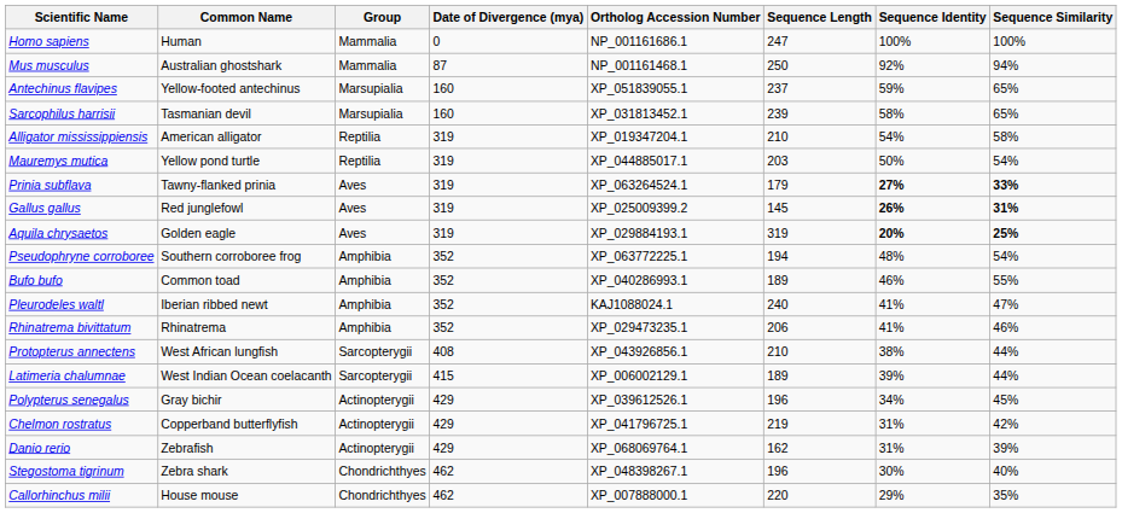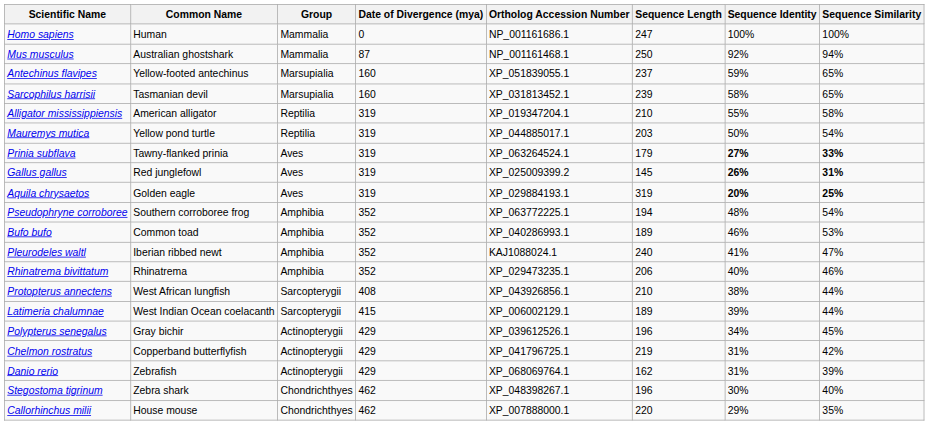 <table class="wikitable">
 <tr>
 <th><small>Scientific Name</small></th>
 <th><small>Common Name</small></th>
 <th><small>Group</small></th>
 <th><small>Date of Divergence (mya)</small></th>
 <th><small>Ortholog Accession Number</small></th>
 <th><small>Sequence Length</small></th>
 <th><small>Sequence Identity</small></th>
 <th><small>Sequence Similarity</small></th>
 </tr>
 <tr>
 <td><em><a href='#'><small>Homo sapiens</small></a></em></td>
 <td><small>Human</small></td>
 <td><small>Mammalia</small></td>
 <td><small>0</small></td>
 <td><small>NP_001161686.1</small></td>
 <td><small>247</small></td>
 <td><small>100%</small></td>
 <td><small>100%</small></td>
 </tr>
 <tr>
 <td><em><a href='#'><small>Mus musculus</small></a></em></td>
 <td><small>Australian ghostshark</small></td>
 <td><small>Mammalia</small></td>
 <td><small>87</small></td>
 <td><small>NP_001161468.1</small></td>
 <td><small>250</small></td>
 <td><small>92%</small></td>
 <td><small>94%</small></td>
 </tr>
 <tr>
 <td><em><a href='#'><small>Antechinus flavipes</small></a></em></td>
 <td><small>Yellow-footed antechinus</small></td>
 <td><small>Marsupialia</small></td>
 <td><small>160</small></td>
 <td><small>XP_051839055.1</small></td>
 <td><small>237</small></td>
 <td><small>59%</small></td>
 <td><small>65%</small></td>
 </tr>
 <tr>
 <td><em><a href='#'><small>Sarcophilus harrisii</small></a></em></td>
 <td><small>Tasmanian devil</small></td>
 <td><small>Marsupialia</small></td>
 <td><small>160</small></td>
 <td><small>XP_031813452.1</small></td>
 <td><small>239</small></td>
 <td><small>58%</small></td>
 <td><small>65%</small></td>
 </tr>
 <tr>
 <td><em><a href='#'><small>Alligator mississippiensis</small></a></em></td>
 <td><small>American alligator</small></td>
 <td><small>Reptilia</small></td>
 <td><small>319</small></td>
 <td><small>XP_019347204.1</small></td>
 <td><small>210</small></td>
-<td><small>54%</small></td>
+<td><small>55%</small></td>
 <td><small>58%</small></td>
 </tr>
 <tr>
 <td><em><a href='#'><small>Mauremys mutica</small></a></em></td>
 <td><small>Yellow pond turtle</small></td>
 <td><small>Reptilia</small></td>
 <td><small>319</small></td>
 <td><small>XP_044885017.1</small></td>
 <td><small>203</small></td>
 <td><small>50%</small></td>
 <td><small>54%</small></td>
 </tr>
 <tr>
 <td><em><a href='#'><small>Prinia subflava</small></a></em></td>
 <td><small>Tawny-flanked prinia</small></td>
 <td><small>Aves</small></td>
 <td><small>319</small></td>
 <td><small>XP_063264524.1</small></td>
 <td><small>179</small></td>
 <td><strong><small>27%</small></strong></td>
 <td><strong><small>33%</small></strong></td>
 </tr>
 <tr>
 <td><em><a href='#'><small>Gallus gallus</small></a></em></td>
 <td><small>Red junglefowl</small></td>
 <td><small>Aves</small></td>
 <td><small>319</small></td>
 <td><small>XP_025009399.2</small></td>
 <td><small>145</small></td>
 <td><strong><small>26%</small></strong></td>
 <td><strong><small>31%</small></strong></td>
 </tr>
 <tr>
 <td><em><a href='#'><small>Aquila chrysaetos</small></a></em></td>
 <td><small>Golden eagle</small></td>
 <td><small>Aves</small></td>
 <td><small>319</small></td>
 <td><small>XP_029884193.1</small></td>
 <td><small>319</small></td>
 <td><strong><small>20%</small></strong></td>
 <td><strong><small>25%</small></strong></td>
 </tr>
 <tr>
 <td><em><a href='#'><small>Pseudophryne corroboree</small></a></em></td>
 <td><small>Southern corroboree frog</small></td>
 <td><small>Amphibia</small></td>
 <td><small>352</small></td>
 <td><small>XP_063772225.1</small></td>
 <td><small>194</small></td>
 <td><small>48%</small></td>
 <td><small>54%</small></td>
 </tr>
 <tr>
 <td><em><a href='#'><small>Bufo bufo</small></a></em></td>
 <td><small>Common toad</small></td>
 <td><small>Amphibia</small></td>
 <td><small>352</small></td>
 <td><small>XP_040286993.1</small></td>
 <td><small>189</small></td>
 <td><small>46%</small></td>
-<td><small>55%</small></td>
+<td><small>53%</small></td>
 </tr>
 <tr>
 <td><em><a href='#'><small>Pleurodeles waltl</small></a></em></td>
 <td><small>Iberian ribbed newt</small></td>
 <td><small>Amphibia</small></td>
 <td><small>352</small></td>
 <td><small>KAJ1088024.1</small></td>
 <td><small>240</small></td>
 <td><small>41%</small></td>
 <td><small>47%</small></td>
 </tr>
 <tr>
 <td><em><a href='#'><small>Rhinatrema bivittatum</small></a></em></td>
 <td><small>Rhinatrema</small></td>
 <td><small>Amphibia</small></td>
 <td><small>352</small></td>
 <td><small>XP_029473235.1</small></td>
 <td><small>206</small></td>
-<td><small>41%</small></td>
+<td><small>40%</small></td>
 <td><small>46%</small></td>
 </tr>
 <tr>
 <td><em><a href='#'><small>Protopterus annectens</small></a></em></td>
 <td><small>West African lungfish</small></td>
 <td><small>Sarcopterygii</small></td>
 <td><small>408</small></td>
 <td><small>XP_043926856.1</small></td>
 <td><small>210</small></td>
 <td><small>38%</small></td>
 <td><small>44%</small></td>
 </tr>
 <tr>
 <td><em><a href='#'><small>Latimeria chalumnae</small></a></em></td>
 <td><small>West Indian Ocean coelacanth</small></td>
 <td><small>Sarcopterygii</small></td>
 <td><small>415</small></td>
 <td><small>XP_006002129.1</small></td>
 <td><small>189</small></td>
 <td><small>39%</small></td>
 <td><small>44%</small></td>
 </tr>
 <tr>
 <td><em><a href='#'><small>Polypterus senegalus</small></a></em></td>
 <td><small>Gray bichir</small></td>
 <td><small>Actinopterygii</small></td>
 <td><small>429</small></td>
 <td><small>XP_039612526.1</small></td>
 <td><small>196</small></td>
 <td><small>34%</small></td>
 <td><small>45%</small></td>
 </tr>
 <tr>
 <td><em><a href='#'><small>Chelmon rostratus</small></a></em></td>
 <td><small>Copperband butterflyfish</small></td>
 <td><small>Actinopterygii</small></td>
 <td><small>429</small></td>
 <td><small>XP_041796725.1</small></td>
 <td><small>219</small></td>
 <td><small>31%</small></td>
 <td><small>42%</small></td>
 </tr>
 <tr>
 <td><em><a href='#'><small>Danio rerio</small></a></em></td>
 <td><small>Zebrafish</small></td>
 <td><small>Actinopterygii</small></td>
 <td><small>429</small></td>
 <td><small>XP_068069764.1</small></td>
 <td><small>162</small></td>
 <td><small>31%</small></td>
 <td><small>39%</small></td>
 </tr>
 <tr>
 <td><em><a href='#'><small>Stegostoma tigrinum</small></a></em></td>
 <td><small>Zebra shark</small></td>
 <td><small>Chondrichthyes</small></td>
 <td><small>462</small></td>
 <td><small>XP_048398267.1</small></td>
 <td><small>196</small></td>
 <td><small>30%</small></td>
 <td><small>40%</small></td>
 </tr>
 <tr>
 <td><em><a href='#'><small>Callorhinchus milii</small></a></em></td>
 <td><small>House mouse</small></td>
 <td><small>Chondrichthyes</small></td>
 <td><small>462</small></td>
 <td><small>XP_007888000.1</small></td>
 <td><small>220</small></td>
 <td><small>29%</small></td>
 <td><small>35%</small></td>
 </tr>
 </table>
